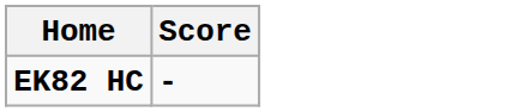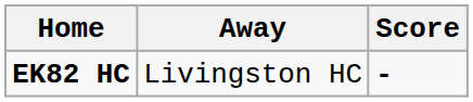 <table class="wikitable">
 <tr>
 <th><strong>Home</strong></th>
+<th><strong>Away</strong></th>
 <th><strong>Score</strong></th>
 </tr>
 <tr>
 <td><strong>EK82 HC</strong></td>
+<td>Livingston HC</td>
 <td><strong>-</strong></td>
 </tr>
 </table>
